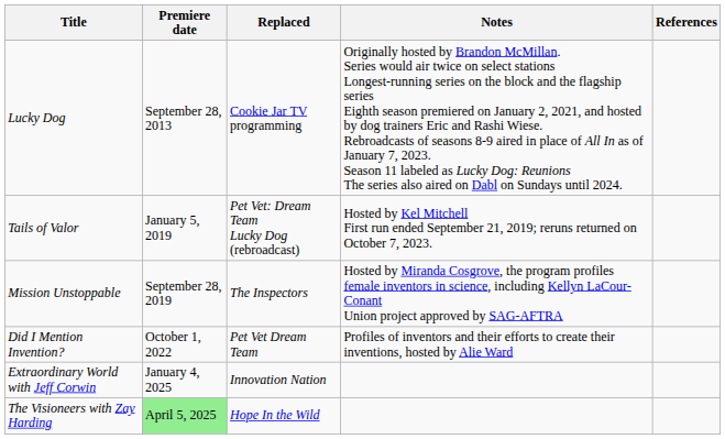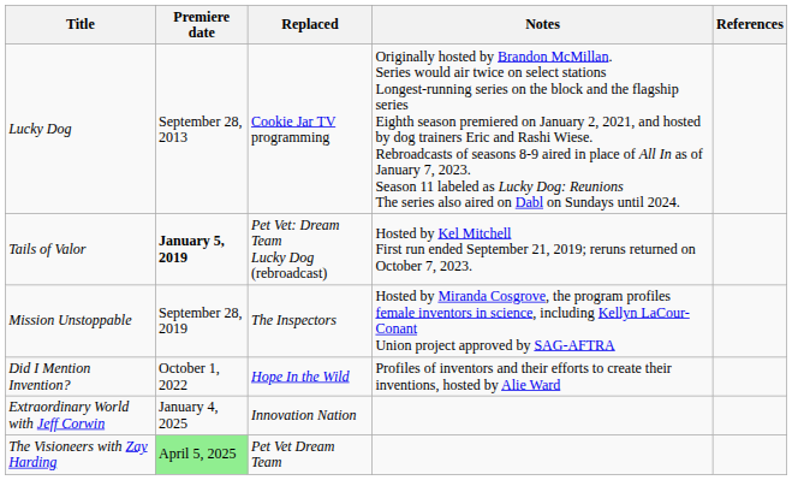 <table class="wikitable sortable">
 <tr>
 <th>Title</th>
 <th>Premiere date</th>
 <th>Replaced</th>
 <th>Notes</th>
 <th>References</th>
 </tr>
 <tr>
 <td><em>Lucky Dog</em></td>
 <td>September 28, 2013</td>
 <td><a href='#'>Cookie Jar TV</a> programming</td>
 <td>Originally hosted by <a href='#'>Brandon McMillan</a>.<br>Series would air twice on select stations<br>Longest-running series on the block and the flagship series<br>Eighth season premiered on January 2, 2021, and hosted by dog trainers Eric and Rashi Wiese.<br>Rebroadcasts of seasons 8-9 aired in place of <em>All In</em> as of January 7, 2023.<br>Season 11 labeled as <em>Lucky Dog: Reunions</em><br>The series also aired on <a href='#'>Dabl</a> on Sundays until 2024.</td>
 <td></td>
 </tr>
 <tr>
 <td><em>Tails of Valor</em></td>
-<td>January 5, 2019</td>
+<td><strong>January 5, 2019</strong></td>
 <td><em>Pet Vet: Dream Team</em><br><em>Lucky Dog</em> (rebroadcast)</td>
 <td>Hosted by <a href='#'>Kel Mitchell</a><br>First run ended September 21, 2019; reruns returned on October 7, 2023.</td>
 <td></td>
 </tr>
 <tr>
 <td><em>Mission Unstoppable</em></td>
 <td>September 28, 2019</td>
 <td><em>The Inspectors</em></td>
 <td>Hosted by <a href='#'>Miranda Cosgrove</a>, the program profiles <a href='#'>female inventors in science</a>, including <a href='#'>Kellyn LaCour-Conant</a><br>Union project approved by <a href='#'>SAG-AFTRA</a></td>
 <td></td>
 </tr>
 <tr>
 <td><em>Did I Mention Invention?</em></td>
 <td>October 1, 2022</td>
-<td><em>Pet Vet Dream Team</em></td>
+<td><em><a href='#'>Hope In the Wild</a></em></td>
 <td>Profiles of inventors and their efforts to create their inventions, hosted by <a href='#'>Alie Ward</a></td>
 <td></td>
 </tr>
 <tr>
 <td><em>Extraordinary World with <a href='#'>Jeff Corwin</a></em></td>
 <td>January 4, 2025</td>
 <td><em>Innovation Nation</em></td>
 <td></td>
 <td></td>
 </tr>
 <tr>
 <td><em>The Visioneers with <a href='#'>Zay Harding</a></em></td>
 <td style="background: lightgreen;">April 5, 2025</td>
-<td><em><a href='#'>Hope In the Wild</a></em></td>
+<td><em>Pet Vet Dream Team</em></td>
 <td></td>
 <td></td>
 </tr>
 </table>
